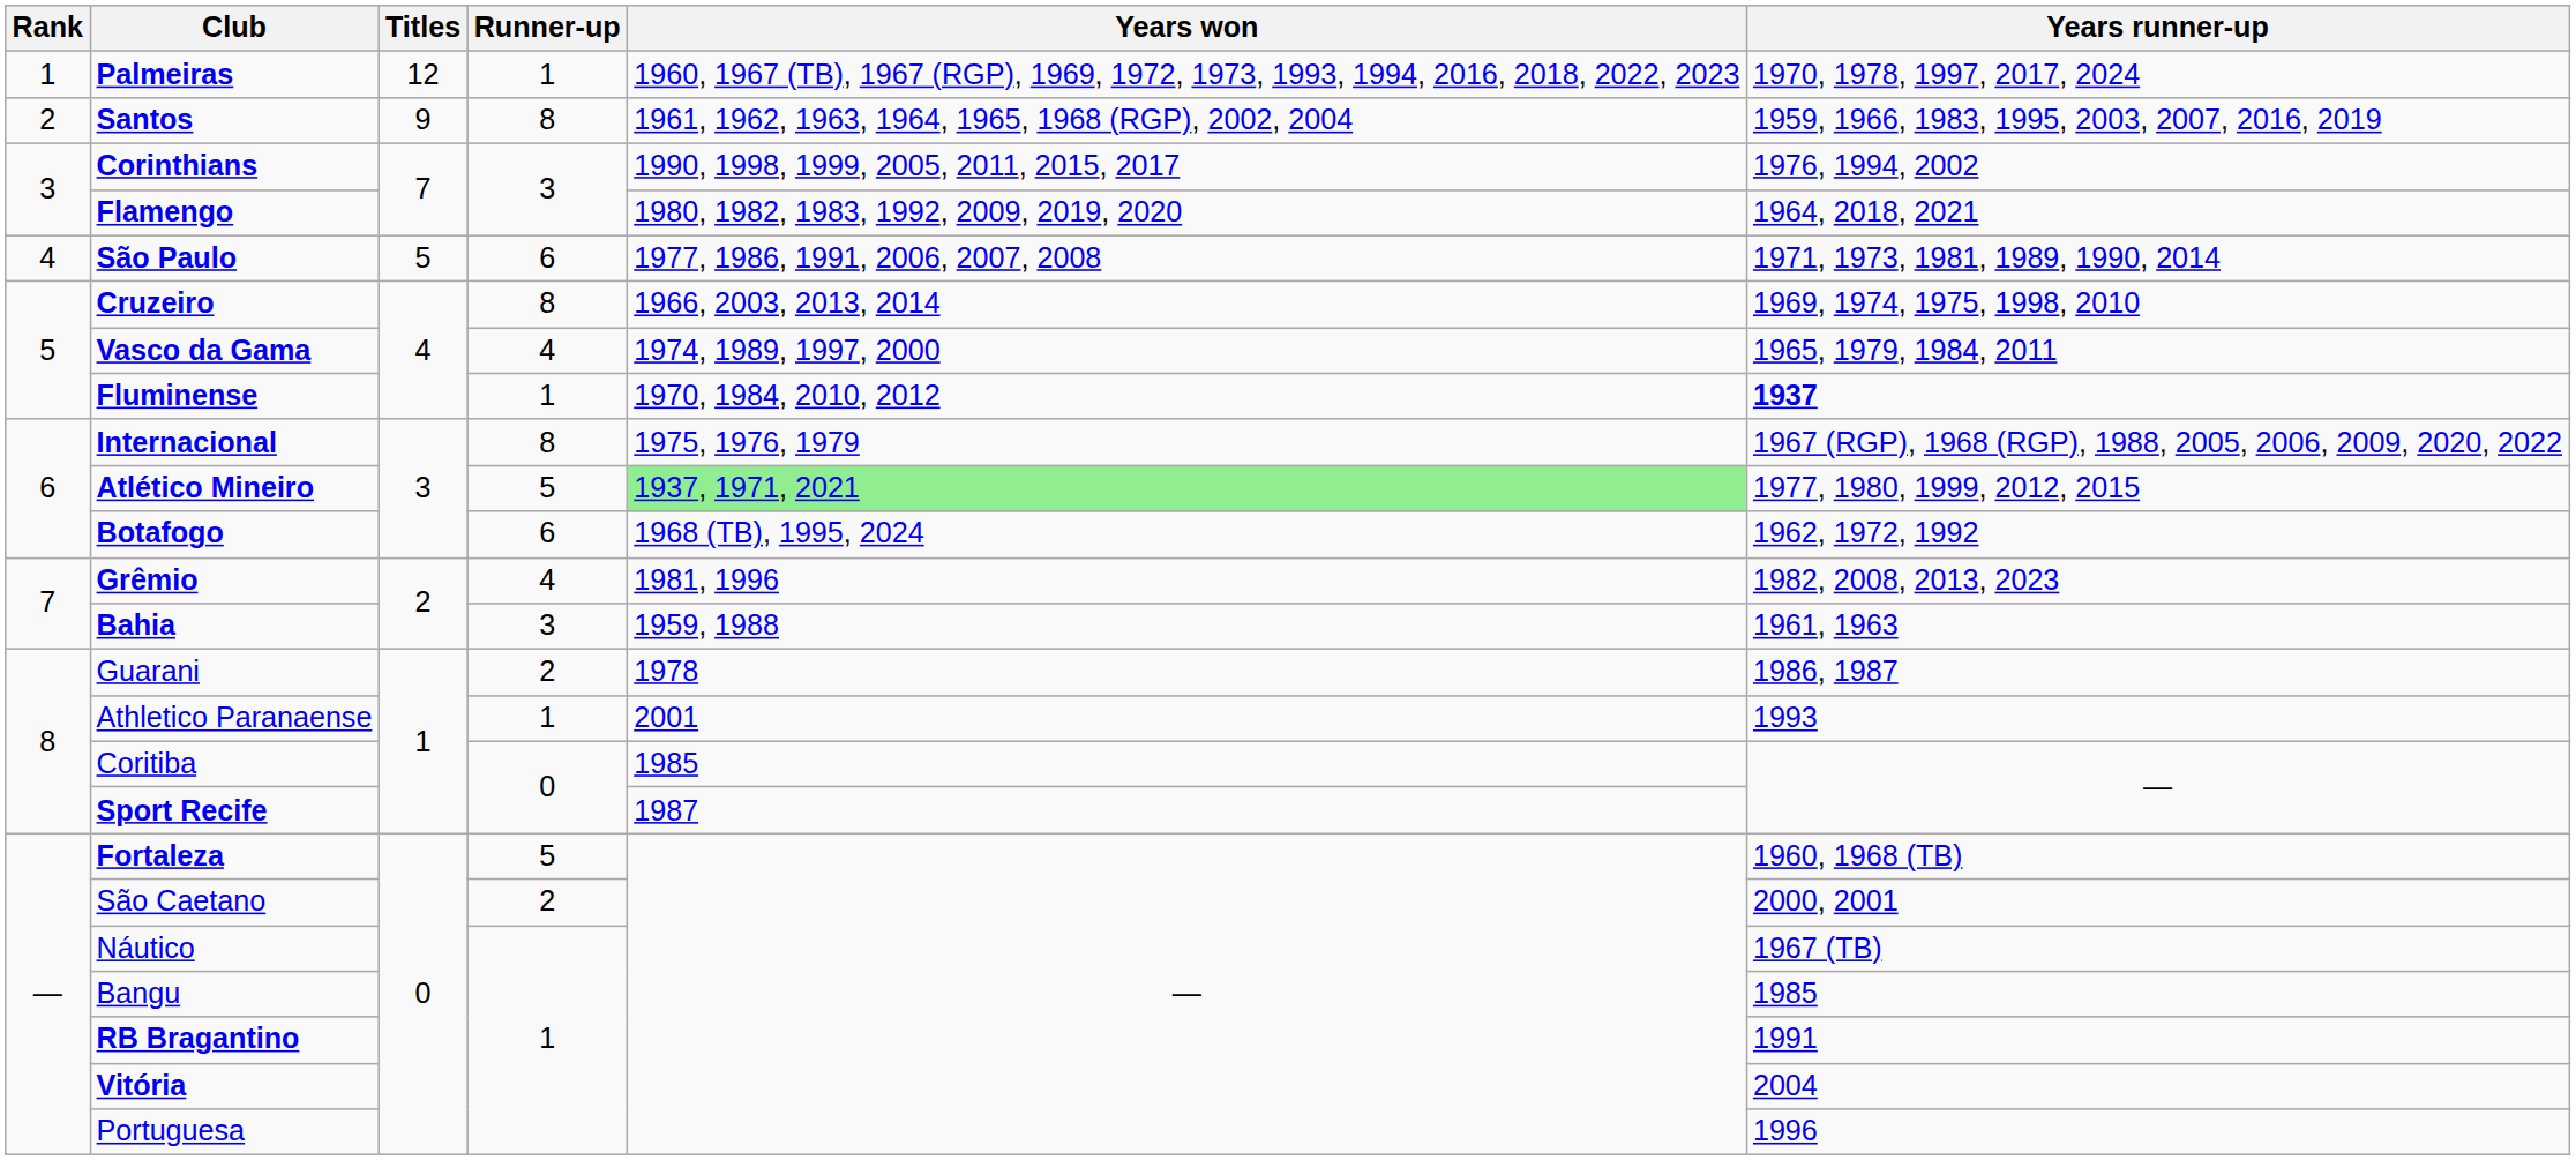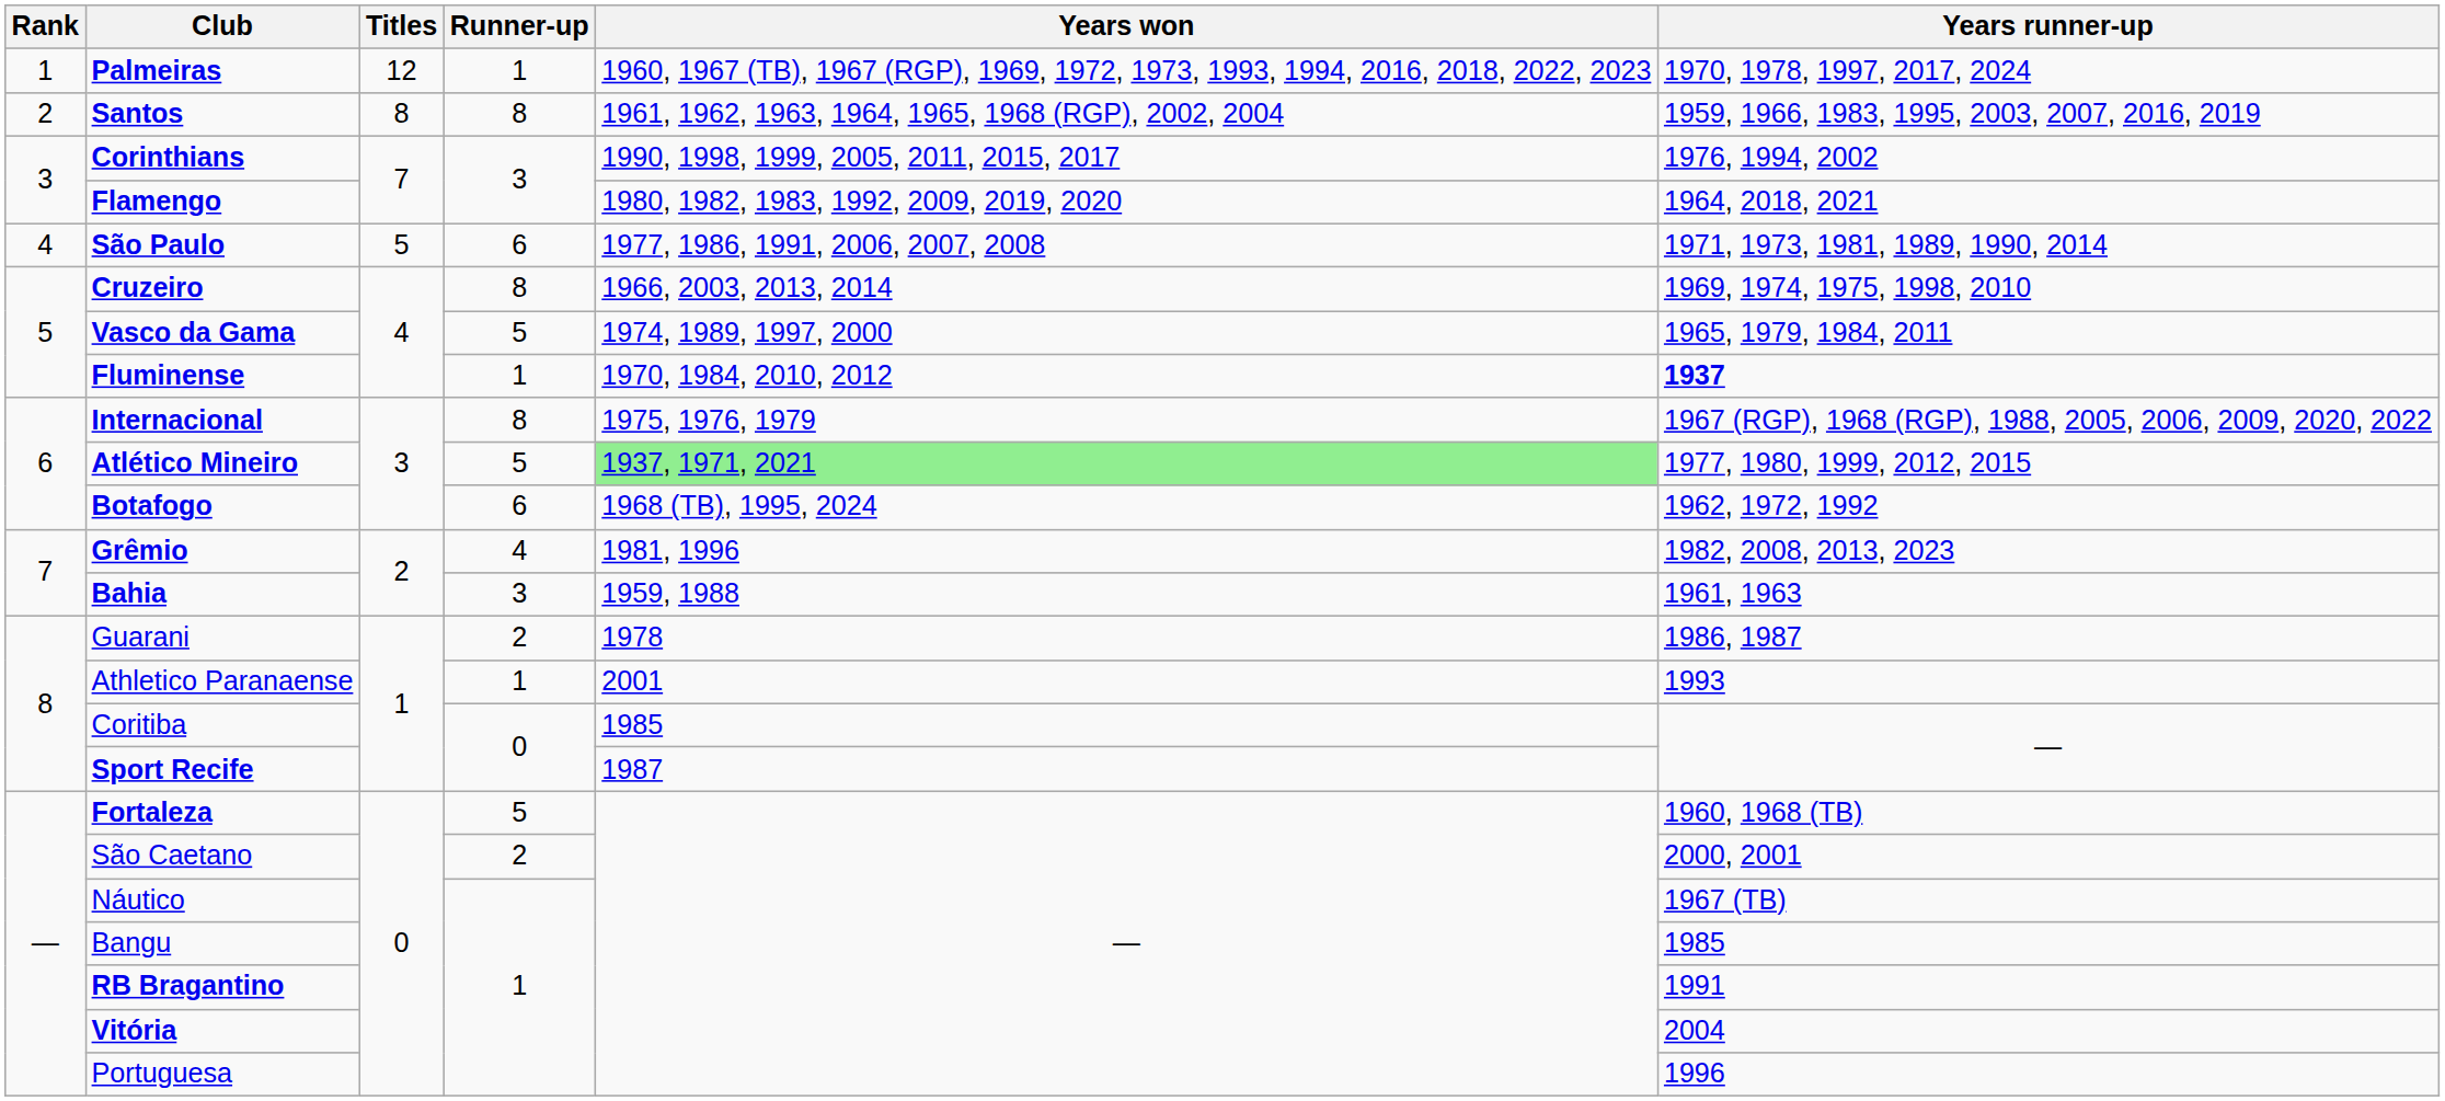 <table class="wikitable sortable">
 <tr>
 <th>Rank</th>
 <th>Club</th>
 <th>Titles</th>
 <th>Runner-up</th>
 <th>Years won</th>
 <th>Years runner-up</th>
 </tr>
 <tr>
 <td align="center">1</td>
 <td> <strong><a href='#'>Palmeiras</a></strong></td>
 <td align=center>12</td>
 <td align=center>1</td>
 <td><a href='#'>1960</a>, <a href='#'>1967 (TB)</a>, <a href='#'>1967 (RGP)</a>, <a href='#'>1969</a>, <a href='#'>1972</a>, <a href='#'>1973</a>, <a href='#'>1993</a>, <a href='#'>1994</a>, <a href='#'>2016</a>, <a href='#'>2018</a>, <a href='#'>2022</a>, <a href='#'>2023</a></td>
 <td><a href='#'>1970</a>, <a href='#'>1978</a>, <a href='#'>1997</a>, <a href='#'>2017</a>, <a href='#'>2024</a></td>
 </tr>
 <tr>
 <td align="center">2</td>
 <td> <strong><a href='#'>Santos</a></strong></td>
-<td align=center>9</td>
+<td align=center>8</td>
 <td align=center>8</td>
 <td><a href='#'>1961</a>, <a href='#'>1962</a>, <a href='#'>1963</a>, <a href='#'>1964</a>, <a href='#'>1965</a>, <a href='#'>1968 (RGP)</a>, <a href='#'>2002</a>, <a href='#'>2004</a></td>
 <td><a href='#'>1959</a>, <a href='#'>1966</a>, <a href='#'>1983</a>, <a href='#'>1995</a>, <a href='#'>2003</a>, <a href='#'>2007</a>, <a href='#'>2016</a>, <a href='#'>2019</a></td>
 </tr>
 <tr>
 <td align="center" rowspan="2">3</td>
 <td> <strong><a href='#'>Corinthians</a></strong></td>
 <td rowspan="2" align="center">7</td>
 <td rowspan="2" align="center">3</td>
 <td><a href='#'>1990</a>, <a href='#'>1998</a>, <a href='#'>1999</a>, <a href='#'>2005</a>, <a href='#'>2011</a>, <a href='#'>2015</a>, <a href='#'>2017</a></td>
 <td><a href='#'>1976</a>, <a href='#'>1994</a>, <a href='#'>2002</a></td>
 </tr>
 <tr>
 <td> <strong><a href='#'>Flamengo</a></strong></td>
 <td><a href='#'>1980</a>, <a href='#'>1982</a>, <a href='#'>1983</a>, <a href='#'>1992</a>, <a href='#'>2009</a>, <a href='#'>2019</a>, <a href='#'>2020</a></td>
 <td><a href='#'>1964</a>, <a href='#'>2018</a>, <a href='#'>2021</a></td>
 </tr>
 <tr>
 <td align="center">4</td>
 <td> <strong><a href='#'>São Paulo</a></strong></td>
 <td align=center>5</td>
 <td align=center>6</td>
 <td><a href='#'>1977</a>, <a href='#'>1986</a>, <a href='#'>1991</a>, <a href='#'>2006</a>, <a href='#'>2007</a>, <a href='#'>2008</a></td>
 <td><a href='#'>1971</a>, <a href='#'>1973</a>, <a href='#'>1981</a>, <a href='#'>1989</a>, <a href='#'>1990</a>, <a href='#'>2014</a></td>
 </tr>
 <tr>
 <td align="center" rowspan="3">5</td>
 <td> <strong><a href='#'>Cruzeiro</a></strong></td>
 <td rowspan="3" align="center">4</td>
 <td align=center>8</td>
 <td><a href='#'>1966</a>, <a href='#'>2003</a>, <a href='#'>2013</a>, <a href='#'>2014</a></td>
 <td><a href='#'>1969</a>, <a href='#'>1974</a>, <a href='#'>1975</a>, <a href='#'>1998</a>, <a href='#'>2010</a></td>
 </tr>
 <tr>
 <td> <strong><a href='#'>Vasco da Gama</a></strong></td>
-<td align=center>4</td>
+<td align=center>5</td>
 <td><a href='#'>1974</a>, <a href='#'>1989</a>, <a href='#'>1997</a>, <a href='#'>2000</a></td>
 <td><a href='#'>1965</a>, <a href='#'>1979</a>, <a href='#'>1984</a>, <a href='#'>2011</a></td>
 </tr>
 <tr>
 <td> <strong><a href='#'>Fluminense</a></strong></td>
 <td align=center>1</td>
 <td><a href='#'>1970</a>, <a href='#'>1984</a>, <a href='#'>2010</a>, <a href='#'>2012</a></td>
 <td><strong><a href='#'>1937</a></strong></td>
 </tr>
 <tr>
 <td align="center" rowspan="3">6</td>
 <td> <strong><a href='#'>Internacional</a></strong></td>
 <td rowspan="3" align="center">3</td>
 <td align=center>8</td>
 <td><a href='#'>1975</a>, <a href='#'>1976</a>, <a href='#'>1979</a></td>
 <td><a href='#'>1967 (RGP)</a>, <a href='#'>1968 (RGP)</a>, <a href='#'>1988</a>, <a href='#'>2005</a>, <a href='#'>2006</a>, <a href='#'>2009</a>, <a href='#'>2020</a>, <a href='#'>2022</a></td>
 </tr>
 <tr>
 <td> <strong><a href='#'>Atlético Mineiro</a></strong></td>
 <td align=center>5</td>
 <td style="background: lightgreen;"><a href='#'>1937</a>, <a href='#'>1971</a>, <a href='#'>2021</a></td>
 <td><a href='#'>1977</a>, <a href='#'>1980</a>, <a href='#'>1999</a>, <a href='#'>2012</a>, <a href='#'>2015</a></td>
 </tr>
 <tr>
 <td> <strong><a href='#'>Botafogo</a></strong></td>
 <td align=center>6</td>
 <td><a href='#'>1968 (TB)</a>, <a href='#'>1995</a>, <a href='#'>2024</a></td>
 <td><a href='#'>1962</a>, <a href='#'>1972</a>, <a href='#'>1992</a></td>
 </tr>
 <tr>
 <td align="center" rowspan="2">7</td>
 <td> <strong><a href='#'>Grêmio</a></strong></td>
 <td rowspan="2" align="center">2</td>
 <td align=center>4</td>
 <td><a href='#'>1981</a>, <a href='#'>1996</a></td>
 <td><a href='#'>1982</a>, <a href='#'>2008</a>, <a href='#'>2013</a>, <a href='#'>2023</a></td>
 </tr>
 <tr>
 <td> <strong><a href='#'>Bahia</a></strong></td>
 <td align=center>3</td>
 <td><a href='#'>1959</a>, <a href='#'>1988</a></td>
 <td><a href='#'>1961</a>, <a href='#'>1963</a></td>
 </tr>
 <tr>
 <td align="center" rowspan="4">8</td>
 <td> <a href='#'>Guarani</a></td>
 <td rowspan="4" align="center">1</td>
 <td align=center>2</td>
 <td><a href='#'>1978</a></td>
 <td><a href='#'>1986</a>, <a href='#'>1987</a></td>
 </tr>
 <tr>
 <td> <a href='#'>Athletico Paranaense</a></td>
 <td align=center>1</td>
 <td><a href='#'>2001</a></td>
 <td><a href='#'>1993</a></td>
 </tr>
 <tr>
 <td> <a href='#'>Coritiba</a></td>
 <td rowspan="2" align="center">0</td>
 <td><a href='#'>1985</a></td>
 <td rowspan="2" align="center">—</td>
 </tr>
 <tr>
 <td> <strong><a href='#'>Sport Recife</a></strong></td>
 <td><a href='#'>1987</a></td>
 </tr>
 <tr>
 <td align="center" rowspan="7">—</td>
 <td> <strong><a href='#'>Fortaleza</a></strong></td>
 <td rowspan="7" align="center">0</td>
 <td align=center>5</td>
 <td rowspan="7" align="center">—</td>
 <td><a href='#'>1960</a>, <a href='#'>1968 (TB)</a></td>
 </tr>
 <tr>
 <td> <a href='#'>São Caetano</a></td>
 <td align=center>2</td>
 <td><a href='#'>2000</a>, <a href='#'>2001</a></td>
 </tr>
 <tr>
 <td> <a href='#'>Náutico</a></td>
 <td rowspan="5" align="center">1</td>
 <td><a href='#'>1967 (TB)</a></td>
 </tr>
 <tr>
 <td> <a href='#'>Bangu</a></td>
 <td><a href='#'>1985</a></td>
 </tr>
 <tr>
 <td> <strong><a href='#'>RB Bragantino</a></strong></td>
 <td><a href='#'>1991</a></td>
 </tr>
 <tr>
 <td> <strong><a href='#'>Vitória</a></strong></td>
 <td><a href='#'>2004</a></td>
 </tr>
 <tr>
 <td> <a href='#'>Portuguesa</a></td>
 <td><a href='#'>1996</a></td>
 </tr>
 </table>
